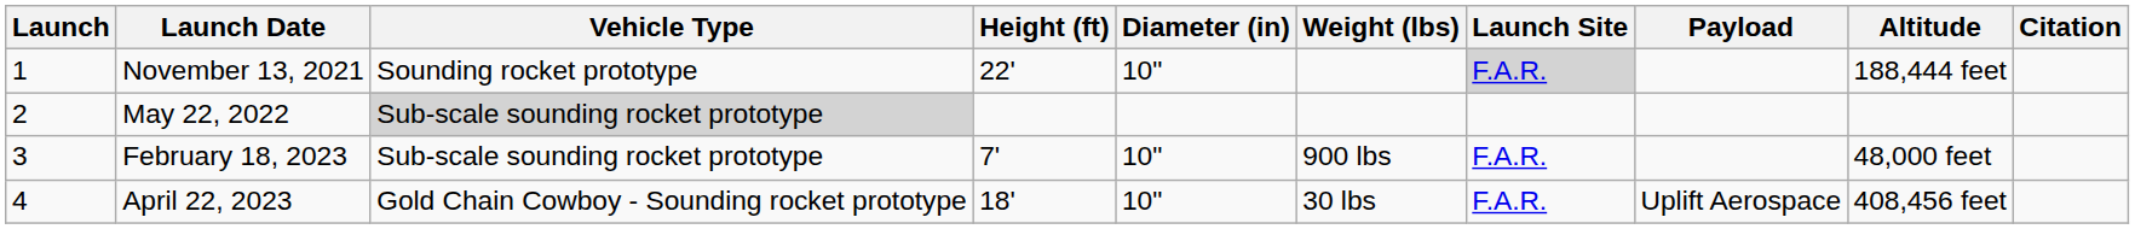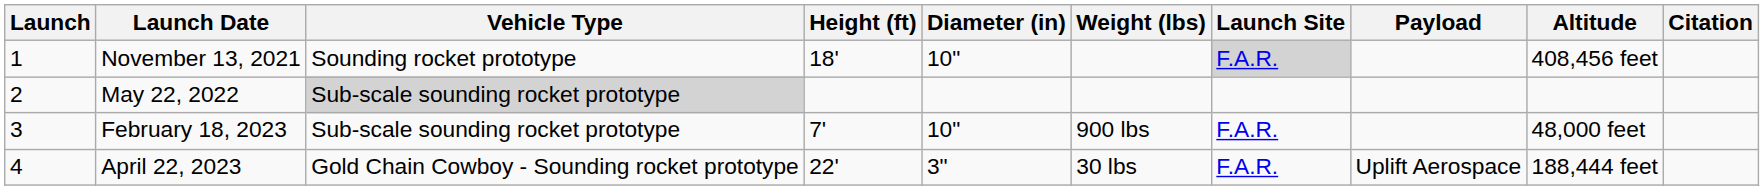 <table class="wikitable">
 <tr>
 <th>Launch</th>
 <th>Launch Date</th>
 <th>Vehicle Type</th>
 <th>Height (ft)</th>
 <th>Diameter (in)</th>
 <th>Weight (lbs)</th>
 <th>Launch Site</th>
 <th>Payload</th>
 <th>Altitude</th>
 <th>Citation</th>
 </tr>
 <tr>
 <td>1</td>
 <td>November 13, 2021</td>
 <td>Sounding rocket prototype</td>
-<td>22'</td>
+<td>18'</td>
 <td>10"</td>
 <td></td>
 <td style="background: lightgrey;"><a href='#'>F.A.R.</a></td>
 <td></td>
-<td>188,444 feet</td>
+<td>408,456 feet</td>
 <td></td>
 </tr>
 <tr>
 <td>2</td>
 <td>May 22, 2022</td>
 <td style="background: lightgrey;">Sub-scale sounding rocket prototype</td>
 <td></td>
 <td></td>
 <td></td>
 <td></td>
 <td></td>
 <td></td>
 <td></td>
 </tr>
 <tr>
 <td>3</td>
 <td>February 18, 2023</td>
 <td>Sub-scale sounding rocket prototype</td>
 <td>7'</td>
 <td>10"</td>
 <td>900 lbs</td>
 <td><a href='#'>F.A.R.</a></td>
 <td></td>
 <td>48,000 feet</td>
 <td></td>
 </tr>
 <tr>
 <td>4</td>
 <td>April 22, 2023</td>
 <td>Gold Chain Cowboy - Sounding rocket prototype</td>
-<td>18'</td>
-<td>10"</td>
+<td>22'</td>
+<td>3"</td>
 <td>30 lbs</td>
 <td><a href='#'>F.A.R.</a></td>
 <td>Uplift Aerospace</td>
-<td>408,456 feet</td>
+<td>188,444 feet</td>
 <td></td>
 </tr>
 </table>
